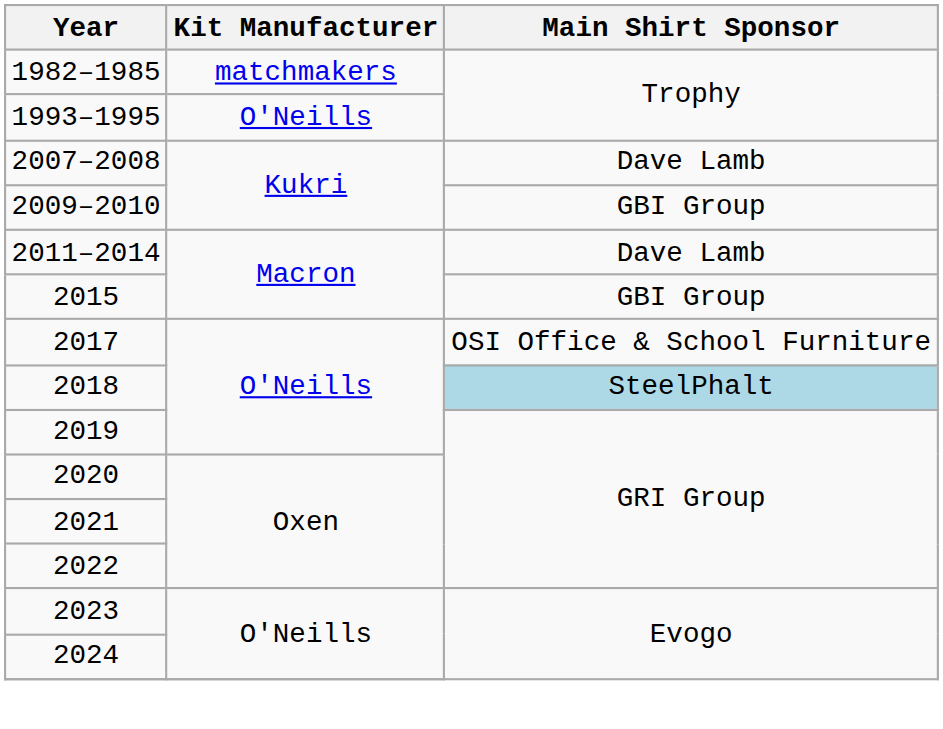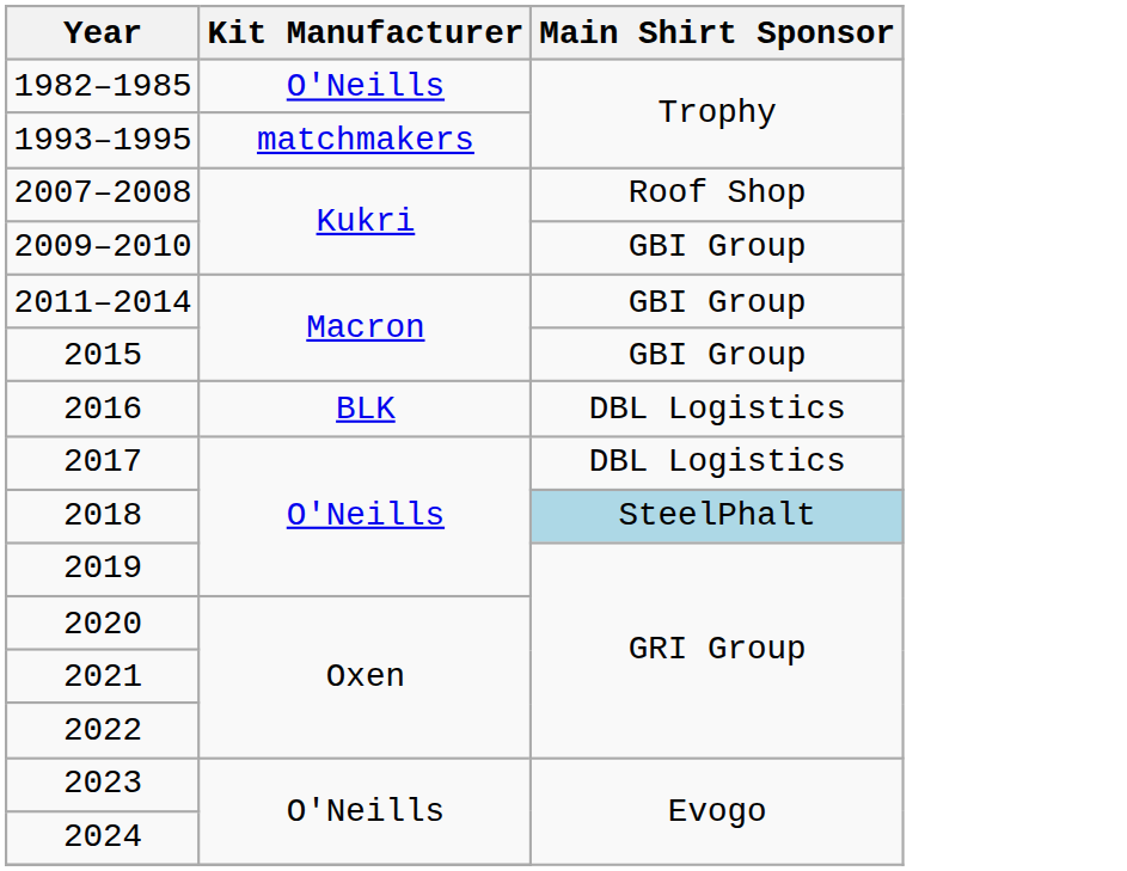 <table class="wikitable" style="text-align:center;">
 <tr>
 <th>Year</th>
 <th>Kit Manufacturer</th>
 <th>Main Shirt Sponsor</th>
 </tr>
 <tr>
 <td>1982–1985</td>
-<td><a href='#'>matchmakers</a></td>
+<td><a href='#'>O'Neills</a></td>
 <td rowspan=2>Trophy</td>
 </tr>
 <tr>
 <td>1993–1995</td>
-<td><a href='#'>O'Neills</a></td>
+<td><a href='#'>matchmakers</a></td>
 </tr>
 <tr>
 <td>2007–2008</td>
 <td rowspan=2><a href='#'>Kukri</a></td>
-<td>Dave Lamb</td>
+<td>Roof Shop</td>
 </tr>
 <tr>
 <td>2009–2010</td>
 <td>GBI Group</td>
 </tr>
 <tr>
 <td>2011–2014</td>
 <td rowspan=2><a href='#'>Macron</a></td>
-<td>Dave Lamb</td>
+<td>GBI Group</td>
 </tr>
 <tr>
 <td>2015</td>
 <td>GBI Group</td>
 </tr>
 <tr>
+<td>2016</td>
+<td><a href='#'>BLK</a></td>
+<td>DBL Logistics</td>
+</tr>
+<tr>
 <td>2017</td>
 <td Rowspan=3><a href='#'>O'Neills</a></td>
-<td>OSI Office & School Furniture</td>
+<td>DBL Logistics</td>
 </tr>
 <tr>
 <td>2018</td>
 <td style="background: lightblue;">SteelPhalt</td>
 </tr>
 <tr>
 <td>2019</td>
 <td rowspan="4">GRI Group</td>
 </tr>
 <tr>
 <td>2020</td>
 <td rowspan="3">Oxen</td>
 </tr>
 <tr>
 <td>2021</td>
 </tr>
 <tr>
 <td>2022</td>
 </tr>
 <tr>
 <td>2023</td>
 <td rowspan="2">O'Neills</td>
 <td rowspan="4">Evogo</td>
 </tr>
 <tr>
 <td>2024</td>
 </tr>
 <tr>
 </tr>
 </table>
